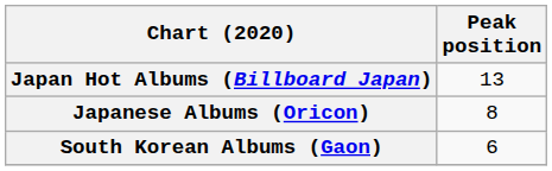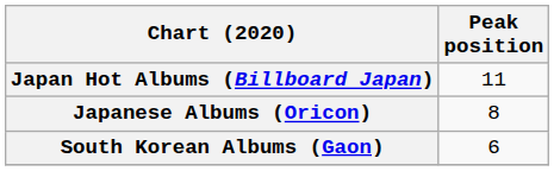 <table class="wikitable sortable plainrowheaders" style="text-align:center">
 <tr>
 <th scope="col">Chart (2020)</th>
 <th scope="col">Peak<br>position</th>
 </tr>
 <tr>
 <th scope="row">Japan Hot Albums (<em><a href='#'>Billboard Japan</a></em>)</th>
-<td>13</td>
+<td>11</td>
 </tr>
 <tr>
 <th scope="row">Japanese Albums (<a href='#'>Oricon</a>)</th>
 <td>8</td>
 </tr>
 <tr>
 <th scope="row">South Korean Albums (<a href='#'>Gaon</a>)</th>
 <td>6</td>
 </tr>
 <tr>
 </tr>
 </table>
